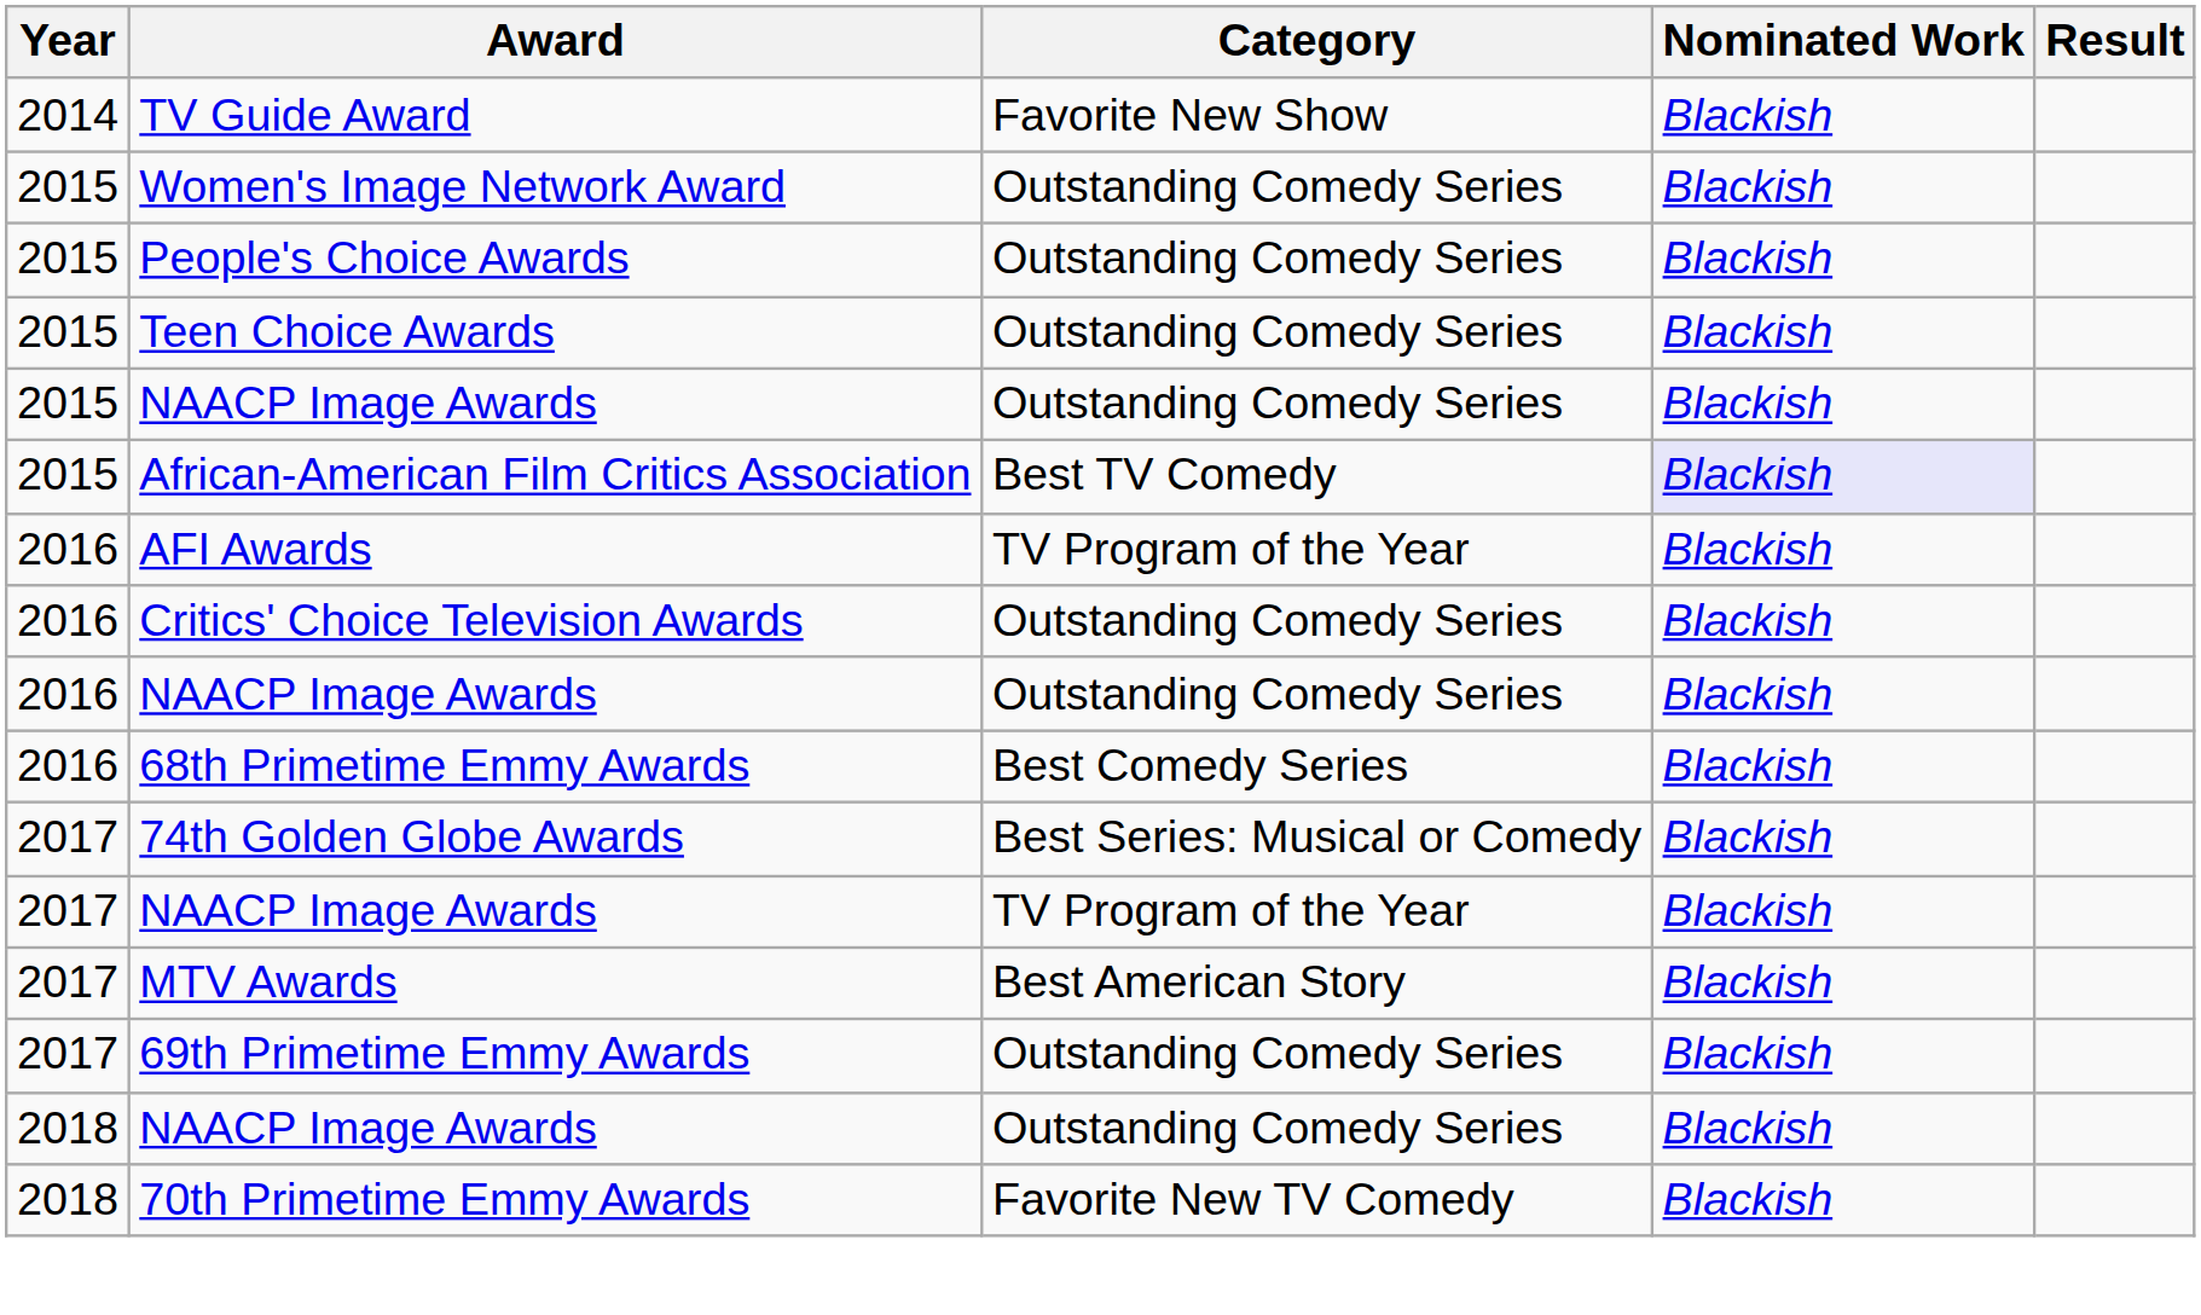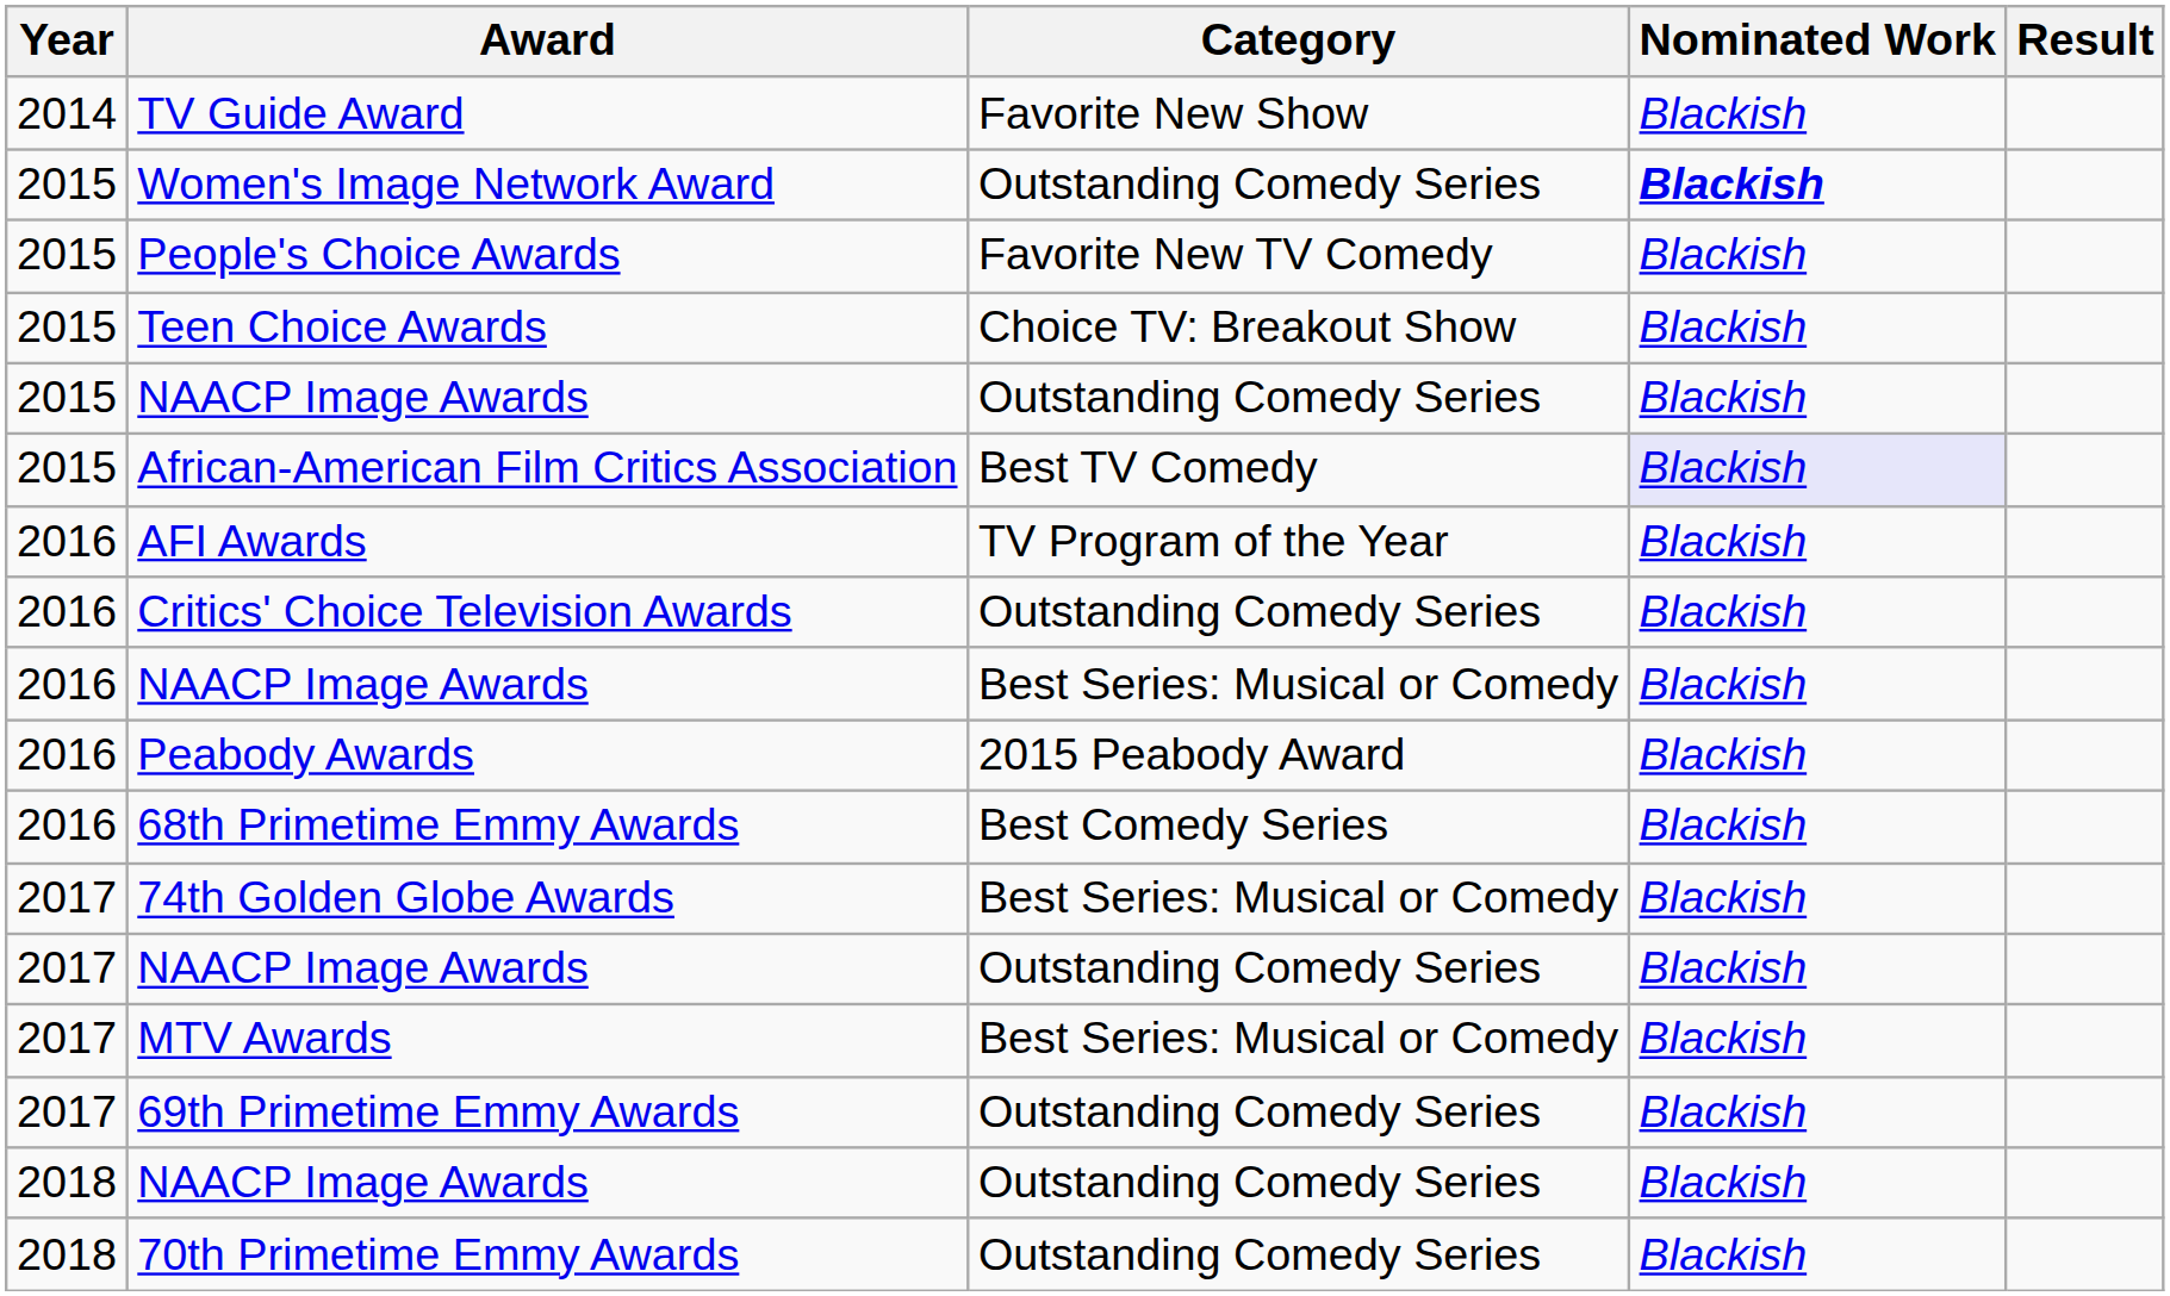 <table class="wikitable sortable">
 <tr>
 <th>Year</th>
 <th>Award</th>
 <th>Category</th>
 <th>Nominated Work</th>
 <th>Result</th>
 </tr>
 <tr>
 <td>2014</td>
 <td><a href='#'>TV Guide Award</a></td>
 <td>Favorite New Show</td>
 <td><em><a href='#'>Blackish</a></em></td>
 <td></td>
 </tr>
 <tr>
 <td>2015</td>
 <td><a href='#'>Women's Image Network Award</a></td>
 <td>Outstanding Comedy Series</td>
-<td><em><a href='#'>Blackish</a></em></td>
+<td><strong><em><a href='#'>Blackish</a></em></strong></td>
 <td></td>
 </tr>
 <tr>
 <td>2015</td>
 <td><a href='#'>People's Choice Awards</a></td>
-<td>Outstanding Comedy Series</td>
+<td>Favorite New TV Comedy</td>
 <td><em><a href='#'>Blackish</a></em></td>
 <td></td>
 </tr>
 <tr>
 <td>2015</td>
 <td><a href='#'>Teen Choice Awards</a></td>
-<td>Outstanding Comedy Series</td>
+<td>Choice TV: Breakout Show</td>
 <td><em><a href='#'>Blackish</a></em></td>
 <td></td>
 </tr>
 <tr>
 <td>2015</td>
 <td><a href='#'>NAACP Image Awards</a></td>
 <td>Outstanding Comedy Series</td>
 <td><em><a href='#'>Blackish</a></em></td>
 <td></td>
 </tr>
 <tr>
 <td>2015</td>
 <td><a href='#'>African-American Film Critics Association</a></td>
 <td>Best TV Comedy</td>
 <td style="background: lavender;"><em><a href='#'>Blackish</a></em></td>
 <td></td>
 </tr>
 <tr>
 <td>2016</td>
 <td><a href='#'>AFI Awards</a></td>
 <td>TV Program of the Year</td>
 <td><em><a href='#'>Blackish</a></em></td>
 <td></td>
 </tr>
 <tr>
 <td>2016</td>
 <td><a href='#'>Critics' Choice Television Awards</a></td>
 <td>Outstanding Comedy Series</td>
 <td><em><a href='#'>Blackish</a></em></td>
 <td></td>
 </tr>
 <tr>
 <td>2016</td>
 <td><a href='#'>NAACP Image Awards</a></td>
-<td>Outstanding Comedy Series</td>
+<td>Best Series: Musical or Comedy</td>
+<td><em><a href='#'>Blackish</a></em></td>
+<td></td>
+</tr>
+<tr>
+<td>2016</td>
+<td><a href='#'>Peabody Awards</a></td>
+<td>2015 Peabody Award</td>
 <td><em><a href='#'>Blackish</a></em></td>
 <td></td>
 </tr>
 <tr>
 <td>2016</td>
 <td><a href='#'>68th Primetime Emmy Awards</a></td>
 <td>Best Comedy Series</td>
 <td><em><a href='#'>Blackish</a></em></td>
 <td></td>
 </tr>
 <tr>
 <td>2017</td>
 <td><a href='#'>74th Golden Globe Awards</a></td>
 <td>Best Series: Musical or Comedy</td>
 <td><em><a href='#'>Blackish</a></em></td>
 <td></td>
 </tr>
 <tr>
 <td>2017</td>
 <td><a href='#'>NAACP Image Awards</a></td>
-<td>TV Program of the Year</td>
+<td>Outstanding Comedy Series</td>
 <td><em><a href='#'>Blackish</a></em></td>
 <td></td>
 </tr>
 <tr>
 <td>2017</td>
 <td><a href='#'>MTV Awards</a></td>
-<td>Best American Story</td>
+<td>Best Series: Musical or Comedy</td>
 <td><em><a href='#'>Blackish</a></em></td>
 <td></td>
 </tr>
 <tr>
 <td>2017</td>
 <td><a href='#'>69th Primetime Emmy Awards</a></td>
 <td>Outstanding Comedy Series</td>
 <td><em><a href='#'>Blackish</a></em></td>
 <td></td>
 </tr>
 <tr>
 <td>2018</td>
 <td><a href='#'>NAACP Image Awards</a></td>
 <td>Outstanding Comedy Series</td>
 <td><em><a href='#'>Blackish</a></em></td>
 <td></td>
 </tr>
 <tr>
 <td>2018</td>
 <td><a href='#'>70th Primetime Emmy Awards</a></td>
-<td>Favorite New TV Comedy</td>
+<td>Outstanding Comedy Series</td>
 <td><em><a href='#'>Blackish</a></em></td>
 <td></td>
 </tr>
 </table>
